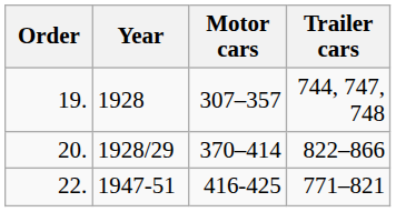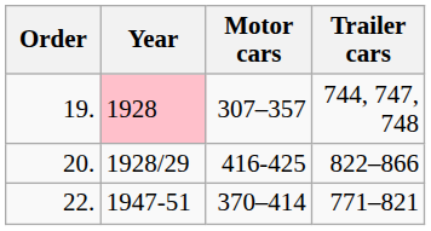 <table class="wikitable float-left" style="text-align:right;" width="30%">
 <tr class="hintergrundfarbe5">
 <th width="6%">Order</th>
 <th width="4%">Year</th>
 <th width="10%">Motor cars</th>
 <th width="10%">Trailer cars</th>
 </tr>
 <tr>
 <td>19.</td>
-<td align="left">1928</td>
+<td align="left" style="background: pink;">1928</td>
 <td>307–357</td>
 <td>744, 747, 748</td>
 </tr>
 <tr>
 <td>20.</td>
 <td align="left">1928/29</td>
-<td>370–414</td>
+<td>416-425</td>
 <td>822–866</td>
 </tr>
 <tr>
 <td>22.</td>
 <td align="left">1947-51</td>
-<td>416-425</td>
+<td>370–414</td>
 <td>771–821</td>
 </tr>
 </table>
